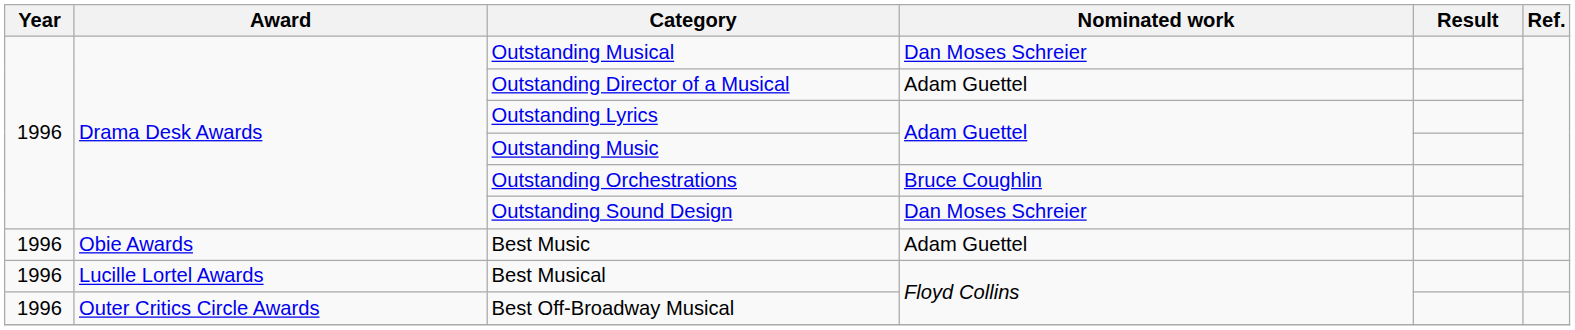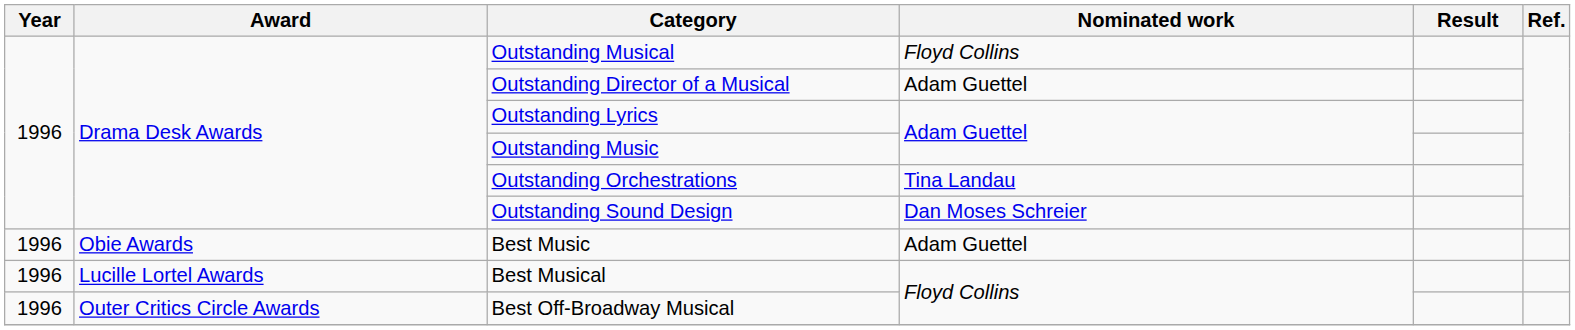 <table class=wikitable>
 <tr>
 <th scope="col" style="width:3em;">Year</th>
 <th scope="col" style="width:20em;">Award</th>
 <th scope="col" style="width:20em;">Category</th>
 <th scope="col" style="width:25em;">Nominated work</th>
 <th scope="col" style="width:5em;">Result</th>
 <th>Ref.</th>
 </tr>
 <tr>
 <td style="text-align:center;", rowspan=6>1996</td>
 <td rowspan=6><a href='#'>Drama Desk Awards</a></td>
 <td><a href='#'>Outstanding Musical</a></td>
-<td><a href='#'>Dan Moses Schreier</a></td>
+<td><em>Floyd Collins</em></td>
 <td></td>
 <td rowspan=6></td>
 </tr>
 <tr>
 <td><a href='#'>Outstanding Director of a Musical</a></td>
 <td>Adam Guettel</td>
 <td></td>
 </tr>
 <tr>
 <td><a href='#'>Outstanding Lyrics</a></td>
 <td rowspan=2><a href='#'>Adam Guettel</a></td>
 <td></td>
 </tr>
 <tr>
 <td><a href='#'>Outstanding Music</a></td>
 <td></td>
 </tr>
 <tr>
 <td><a href='#'>Outstanding Orchestrations</a></td>
-<td><a href='#'>Bruce Coughlin</a></td>
+<td><a href='#'>Tina Landau</a></td>
 <td></td>
 </tr>
 <tr>
 <td><a href='#'>Outstanding Sound Design</a></td>
 <td><a href='#'>Dan Moses Schreier</a></td>
 <td></td>
 </tr>
 <tr>
 <td style="text-align:center;", rowspan=1>1996</td>
 <td><a href='#'>Obie Awards</a></td>
 <td>Best Music</td>
 <td>Adam Guettel</td>
 <td></td>
 <td></td>
 </tr>
 <tr>
 <td style="text-align:center;", rowspan=1>1996</td>
 <td><a href='#'>Lucille Lortel Awards</a></td>
 <td>Best Musical</td>
 <td rowspan=2><em>Floyd Collins</em></td>
 <td></td>
 <td></td>
 </tr>
 <tr>
 <td style="text-align:center;", rowspan=1>1996</td>
 <td><a href='#'>Outer Critics Circle Awards</a></td>
 <td>Best Off-Broadway Musical</td>
 <td></td>
 <td></td>
 </tr>
 <tr>
 </tr>
 </table>
